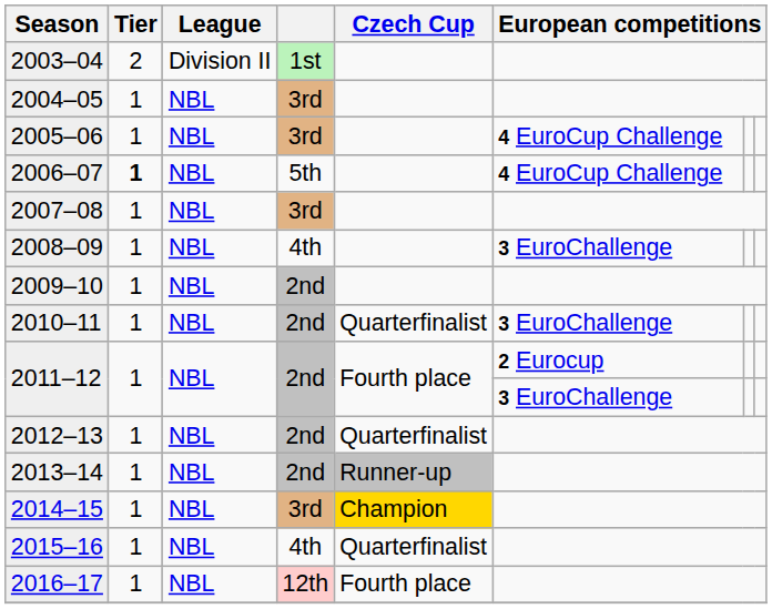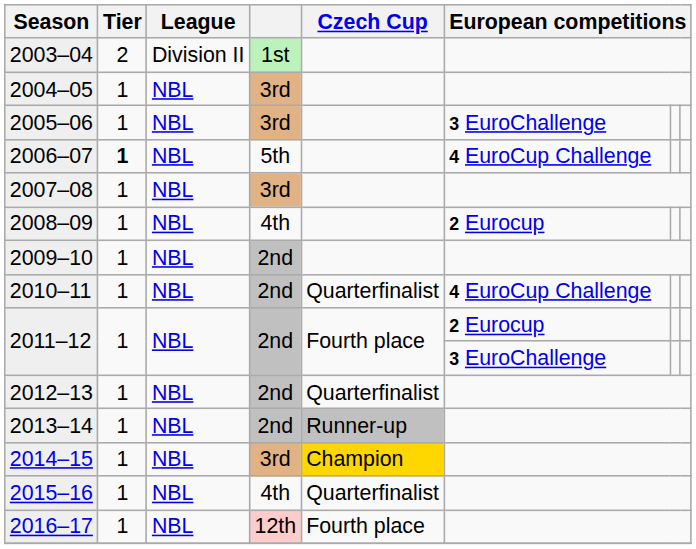 <table class="wikitable" style="font-size:85%">
 <tr bgcolor=>
 <th>Season</th>
 <th>Tier</th>
 <th>League</th>
 <th></th>
 <th><a href='#'>Czech Cup</a></th>
 <th colspan=3>European competitions</th>
 </tr>
 <tr>
 <td style="background:#efefef;">2003–04</td>
 <td style="text-align:center;">2</td>
 <td>Division II</td>
 <td style="background:#BBF3BB" align="center">1st</td>
 <td></td>
 <td colspan=3></td>
 </tr>
 <tr>
 <td style="background:#efefef;">2004–05</td>
 <td style="text-align:center;">1</td>
 <td><a href='#'>NBL</a></td>
 <td style="text-align:center;background:#e1b384">3rd</td>
 <td></td>
 <td colspan=3></td>
 </tr>
 <tr>
 <td style="background:#efefef;">2005–06</td>
 <td style="text-align:center;">1</td>
 <td><a href='#'>NBL</a></td>
 <td style="background:#e1b384; text-align:center;">3rd</td>
 <td></td>
-<td><small><strong>4</strong></small> <a href='#'>EuroCup Challenge</a></td>
+<td><small><strong>3</strong></small> <a href='#'>EuroChallenge</a></td>
 <td></td>
 <td></td>
 </tr>
 <tr>
 <td style="background:#efefef;">2006–07</td>
 <td style="text-align:center;"><strong>1</strong></td>
 <td><a href='#'>NBL</a></td>
 <td style="text-align:center;">5th</td>
 <td></td>
 <td><small><strong>4</strong></small> <a href='#'>EuroCup Challenge</a></td>
 <td></td>
 <td></td>
 </tr>
 <tr>
 <td style="background:#efefef;">2007–08</td>
 <td style="text-align:center;">1</td>
 <td><a href='#'>NBL</a></td>
 <td style="background:#e1b384; text-align:center;">3rd</td>
 <td></td>
 <td colspan=3></td>
 </tr>
 <tr>
 <td style="background:#efefef;">2008–09</td>
 <td style="text-align:center;">1</td>
 <td><a href='#'>NBL</a></td>
 <td style="text-align:center;">4th</td>
 <td></td>
-<td><small><strong>3</strong></small> <a href='#'>EuroChallenge</a></td>
+<td><small><strong>2</strong></small> <a href='#'>Eurocup</a></td>
 <td></td>
 <td></td>
 </tr>
 <tr>
 <td style="background:#efefef;">2009–10</td>
 <td style="text-align:center;">1</td>
 <td><a href='#'>NBL</a></td>
 <td style="text-align:center;" bgcolor=silver>2nd</td>
 <td></td>
 <td colspan=3></td>
 </tr>
 <tr>
 <td style="background:#efefef;">2010–11</td>
 <td style="text-align:center;">1</td>
 <td><a href='#'>NBL</a></td>
 <td style="text-align:center;" bgcolor=silver>2nd</td>
 <td>Quarterfinalist</td>
-<td><small><strong>3</strong></small> <a href='#'>EuroChallenge</a></td>
+<td><small><strong>4</strong></small> <a href='#'>EuroCup Challenge</a></td>
 <td></td>
 <td></td>
 </tr>
 <tr>
 <td rowspan=2 style="background:#efefef;">2011–12</td>
 <td rowspan=2  style="text-align:center;">1</td>
 <td rowspan=2><a href='#'>NBL</a></td>
 <td rowspan=2  style="text-align:center;" bgcolor=silver>2nd</td>
 <td rowspan=2>Fourth place</td>
 <td><small><strong>2</strong></small> <a href='#'>Eurocup</a></td>
 <td></td>
 <td></td>
 </tr>
 <tr>
 <td><small><strong>3</strong></small> <a href='#'>EuroChallenge</a></td>
 <td></td>
 <td></td>
 </tr>
 <tr>
 <td style="background:#efefef;">2012–13</td>
 <td style="text-align:center;">1</td>
 <td><a href='#'>NBL</a></td>
 <td style="text-align:center;" bgcolor=silver>2nd</td>
 <td>Quarterfinalist</td>
 <td colspan=3></td>
 </tr>
 <tr>
 <td style="background:#efefef;">2013–14</td>
 <td style="text-align:center;">1</td>
 <td><a href='#'>NBL</a></td>
 <td style="text-align:center;" bgcolor=silver>2nd</td>
 <td bgcolor=silver>Runner-up</td>
 <td colspan=3></td>
 </tr>
 <tr>
 <td style="background:#efefef;"><a href='#'>2014–15</a></td>
 <td style="text-align:center;">1</td>
 <td><a href='#'>NBL</a></td>
 <td style="background:#e1b384; text-align:center;">3rd</td>
 <td bgcolor=gold>Champion</td>
 <td colspan=3></td>
 </tr>
 <tr>
 <td style="background:#efefef;"><a href='#'>2015–16</a></td>
 <td style="text-align:center;">1</td>
 <td><a href='#'>NBL</a></td>
 <td style="text-align:center;">4th</td>
 <td>Quarterfinalist</td>
 <td colspan=3></td>
 </tr>
 <tr>
 <td style="background:#efefef;"><a href='#'>2016–17</a></td>
 <td style="text-align:center;">1</td>
 <td><a href='#'>NBL</a></td>
 <td style="text-align:center;" bgcolor=#fcc>12th</td>
 <td>Fourth place</td>
 <td colspan=3></td>
 </tr>
 <tr>
 </tr>
 </table>
